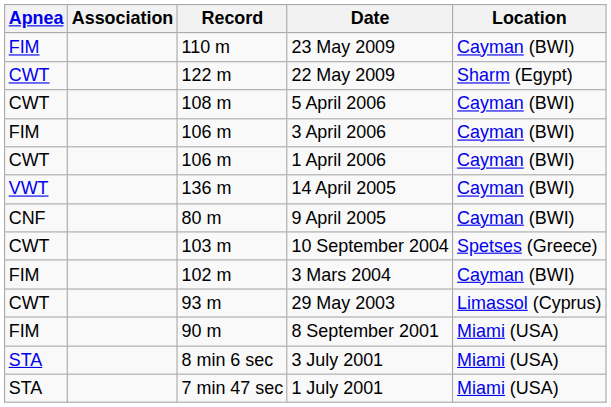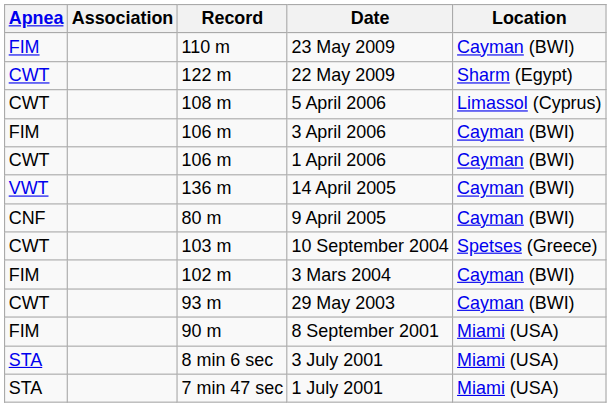 <table class="wikitable sortable">
 <tr>
 <th><a href='#'>Apnea</a></th>
 <th>Association</th>
 <th>Record</th>
 <th>Date</th>
 <th>Location</th>
 </tr>
 <tr>
 <td><a href='#'>FIM</a></td>
 <td></td>
 <td>110 m</td>
 <td>23 May 2009</td>
 <td><a href='#'>Cayman</a> (BWI)</td>
 </tr>
 <tr>
 <td><a href='#'>CWT</a></td>
 <td></td>
 <td>122 m</td>
 <td>22 May 2009</td>
 <td><a href='#'>Sharm</a> (Egypt)</td>
 </tr>
 <tr>
 <td>CWT</td>
 <td></td>
 <td>108 m</td>
 <td>5 April 2006</td>
-<td><a href='#'>Cayman</a> (BWI)</td>
+<td><a href='#'>Limassol</a> (Cyprus)</td>
 </tr>
 <tr>
 <td>FIM</td>
 <td></td>
 <td>106 m</td>
 <td>3 April 2006</td>
 <td><a href='#'>Cayman</a> (BWI)</td>
 </tr>
 <tr>
 <td>CWT</td>
 <td></td>
 <td>106 m</td>
 <td>1 April 2006</td>
 <td><a href='#'>Cayman</a> (BWI)</td>
 </tr>
 <tr>
 <td><a href='#'>VWT</a></td>
 <td></td>
 <td>136 m</td>
 <td>14 April 2005</td>
 <td><a href='#'>Cayman</a> (BWI)</td>
 </tr>
 <tr>
 <td>CNF</td>
 <td></td>
 <td>80 m</td>
 <td>9 April 2005</td>
 <td><a href='#'>Cayman</a> (BWI)</td>
 </tr>
 <tr>
 <td>CWT</td>
 <td></td>
 <td>103 m</td>
 <td>10 September 2004</td>
 <td><a href='#'>Spetses</a> (Greece)</td>
 </tr>
 <tr>
 <td>FIM</td>
 <td></td>
 <td>102 m</td>
 <td>3 Mars 2004</td>
 <td><a href='#'>Cayman</a> (BWI)</td>
 </tr>
 <tr>
 <td>CWT</td>
 <td></td>
 <td>93 m</td>
 <td>29 May 2003</td>
-<td><a href='#'>Limassol</a> (Cyprus)</td>
+<td><a href='#'>Cayman</a> (BWI)</td>
 </tr>
 <tr>
 <td>FIM</td>
 <td></td>
 <td>90 m</td>
 <td>8 September 2001</td>
 <td><a href='#'>Miami</a> (USA)</td>
 </tr>
 <tr>
 <td><a href='#'>STA</a></td>
 <td></td>
 <td>8 min 6 sec</td>
 <td>3 July 2001</td>
 <td><a href='#'>Miami</a> (USA)</td>
 </tr>
 <tr>
 <td>STA</td>
 <td></td>
 <td>7 min 47 sec</td>
 <td>1 July 2001</td>
 <td><a href='#'>Miami</a> (USA)</td>
 </tr>
 </table>
